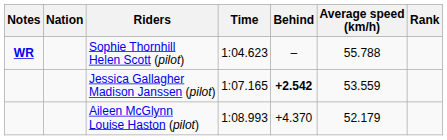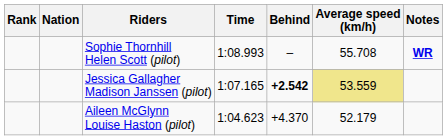 <table class="wikitable sortable" style="text-align:center">
 <tr>
-<th>Notes</th>
+<th>Rank</th>
 <th>Nation</th>
 <th>Riders</th>
 <th>Time</th>
 <th>Behind</th>
 <th>Average speed<br>(km/h)</th>
-<th>Rank</th>
+<th>Notes</th>
 </tr>
 <tr>
-<td><strong><a href='#'>WR</a></strong></td>
+<td></td>
 <td align="left"></td>
 <td align="left"><a href='#'>Sophie Thornhill</a><br><a href='#'>Helen Scott</a> (<em>pilot</em>)</td>
-<td>1:04.623</td>
+<td>1:08.993</td>
 <td>–</td>
-<td>55.788</td>
-<td></td>
+<td>55.708</td>
+<td><strong><a href='#'>WR</a></strong></td>
 </tr>
 <tr>
 <td></td>
 <td align="left"></td>
 <td align="left"><a href='#'>Jessica Gallagher</a><br><a href='#'>Madison Janssen</a> (<em>pilot</em>)</td>
 <td>1:07.165</td>
 <td><strong>+2.542</strong></td>
-<td>53.559</td>
+<td style="background: khaki;">53.559</td>
 <td></td>
 </tr>
 <tr>
 <td></td>
 <td align="left"></td>
 <td align="left"><a href='#'>Aileen McGlynn</a><br><a href='#'>Louise Haston</a> (<em>pilot</em>)</td>
-<td>1:08.993</td>
+<td>1:04.623</td>
 <td>+4.370</td>
 <td>52.179</td>
 <td></td>
 </tr>
 </table>
